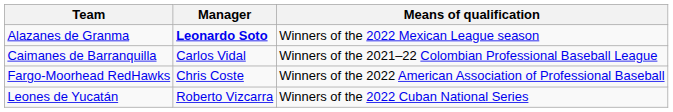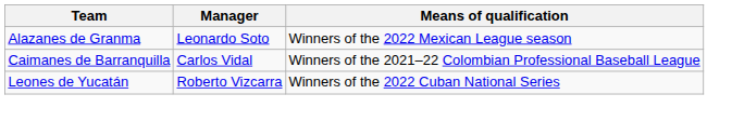 <table class="wikitable">
 <tr>
 <th>Team</th>
 <th>Manager</th>
 <th>Means of qualification</th>
 </tr>
 <tr>
 <td> <a href='#'>Alazanes de Granma</a></td>
-<td><strong> <a href='#'>Leonardo Soto</a></strong></td>
+<td> <a href='#'>Leonardo Soto</a></td>
 <td>Winners of the <a href='#'>2022 Mexican League season</a></td>
 </tr>
 <tr>
 <td> <a href='#'>Caimanes de Barranquilla</a></td>
 <td> <a href='#'>Carlos Vidal</a></td>
 <td>Winners of the 2021–22 <a href='#'>Colombian Professional Baseball League</a></td>
 </tr>
 <tr>
-<td> <a href='#'>Fargo-Moorhead RedHawks</a></td>
-<td> <a href='#'>Chris Coste</a></td>
-<td>Winners of the 2022 <a href='#'>American Association of Professional Baseball</a></td>
-</tr>
-<tr>
 <td> <a href='#'>Leones de Yucatán</a></td>
 <td> <a href='#'>Roberto Vizcarra</a></td>
 <td>Winners of the <a href='#'>2022 Cuban National Series</a></td>
 </tr>
 </table>
